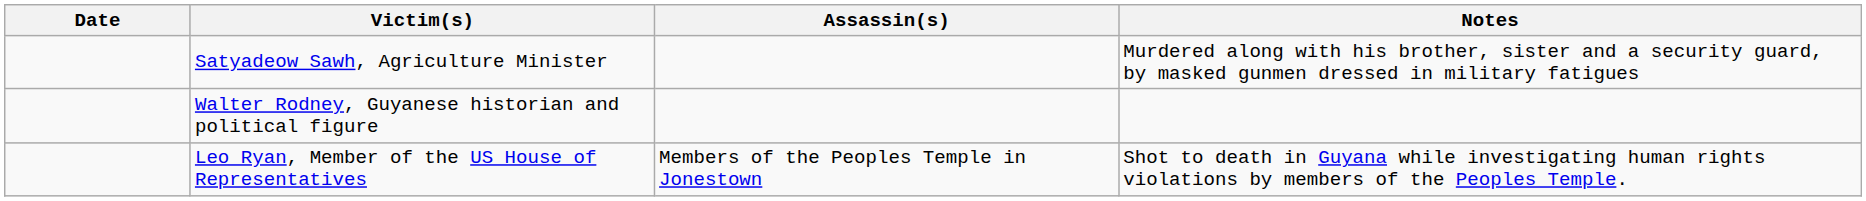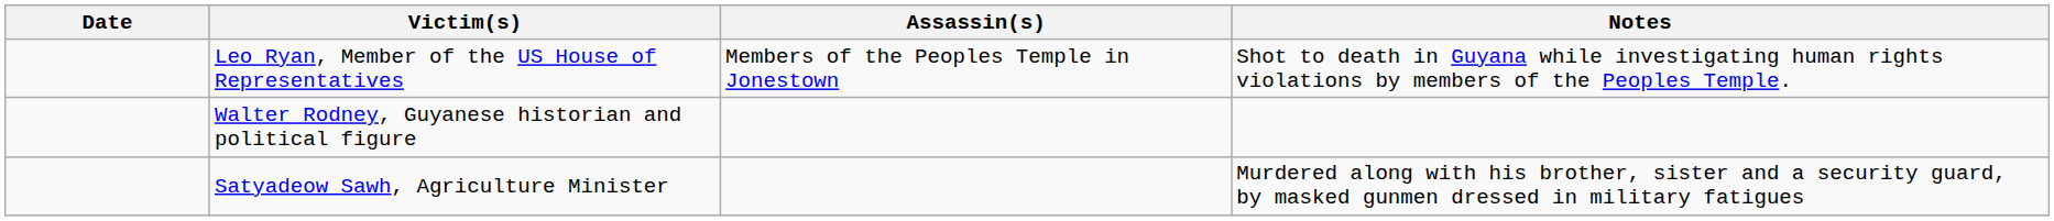 <table class="wikitable sortable" style="width:100%">
 <tr>
 <th style="width:10%">Date</th>
 <th style="width:25%">Victim(s)</th>
 <th style="width:25%">Assassin(s)</th>
 <th style="width:40%">Notes</th>
 </tr>
 <tr>
 <td></td>
-<td><a href='#'>Satyadeow Sawh</a>, Agriculture Minister</td>
-<td></td>
-<td>Murdered along with his brother, sister and a security guard, by masked gunmen dressed in military fatigues</td>
+<td><a href='#'>Leo Ryan</a>, Member of the <a href='#'>US House of Representatives</a></td>
+<td>Members of the Peoples Temple in <a href='#'>Jonestown</a></td>
+<td>Shot to death in <a href='#'>Guyana</a> while investigating human rights violations by members of the <a href='#'>Peoples Temple</a>.</td>
 </tr>
 <tr>
 <td></td>
 <td><a href='#'>Walter Rodney</a>, Guyanese historian and political figure</td>
 <td></td>
 <td></td>
 </tr>
 <tr>
 <td></td>
-<td><a href='#'>Leo Ryan</a>, Member of the <a href='#'>US House of Representatives</a></td>
-<td>Members of the Peoples Temple in <a href='#'>Jonestown</a></td>
-<td>Shot to death in <a href='#'>Guyana</a> while investigating human rights violations by members of the <a href='#'>Peoples Temple</a>.</td>
+<td><a href='#'>Satyadeow Sawh</a>, Agriculture Minister</td>
+<td></td>
+<td>Murdered along with his brother, sister and a security guard, by masked gunmen dressed in military fatigues</td>
 </tr>
 </table>
